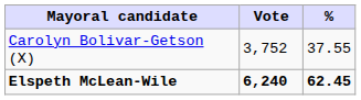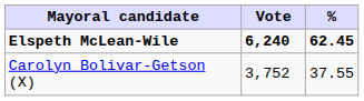 <table class="wikitable">
 <tr>
 <th style="background:#ddf; width:200px;">Mayoral candidate</th>
 <th style="background:#ddf; width:50px;">Vote</th>
 <th style="background:#ddf; width:30px;">%</th>
 </tr>
 <tr>
+<td><strong>Elspeth McLean-Wile</strong></td>
+<td><strong>6,240</strong></td>
+<td><strong>62.45</strong></td>
+</tr>
+<tr>
 <td><a href='#'>Carolyn Bolivar-Getson</a> (X)</td>
 <td>3,752</td>
 <td>37.55</td>
 </tr>
-<tr>
-<td><strong>Elspeth McLean-Wile</strong></td>
-<td><strong>6,240</strong></td>
-<td><strong>62.45</strong></td>
-</tr>
 </table>
